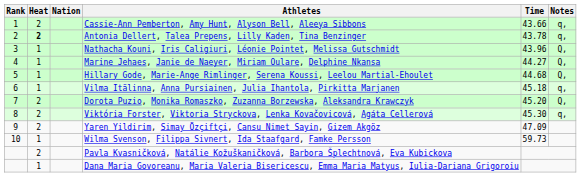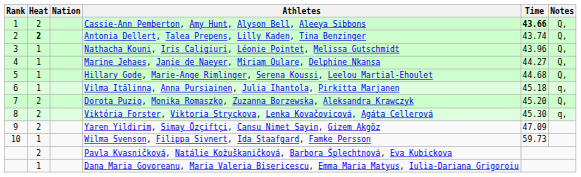 <table class="wikitable sortable" style="text-align:center;">
 <tr>
 <th>Rank</th>
 <th>Heat</th>
 <th>Nation</th>
 <th>Athletes</th>
 <th>Time</th>
 <th>Notes</th>
 </tr>
 <tr bgcolor=ccffcc>
 <td>1</td>
 <td>2</td>
 <td align=left></td>
 <td align=left><a href='#'>Cassie-Ann Pemberton</a>, <a href='#'>Amy Hunt</a>, <a href='#'>Alyson Bell</a>, <a href='#'>Aleeya Sibbons</a></td>
-<td>43.66</td>
-<td>q, </td>
+<td><strong>43.66</strong></td>
+<td>Q, </td>
 </tr>
 <tr bgcolor=ccffcc>
 <td>2</td>
 <td><strong>2</strong></td>
 <td align=left></td>
 <td align=left><a href='#'>Antonia Dellert</a>, <a href='#'>Talea Prepens</a>, <a href='#'>Lilly Kaden</a>, <a href='#'>Tina Benzinger</a></td>
-<td>43.78</td>
-<td>q, </td>
+<td>43.74</td>
+<td>Q, </td>
 </tr>
 <tr bgcolor=ccffcc>
 <td>3</td>
 <td>1</td>
 <td align=left></td>
 <td align=left><a href='#'>Nathacha Kouni</a>, <a href='#'>Iris Caligiuri</a>, <a href='#'>Léonie Pointet</a>, <a href='#'>Melissa Gutschmidt</a></td>
 <td>43.96</td>
 <td>Q, </td>
 </tr>
 <tr bgcolor=ccffcc>
 <td>4</td>
 <td>1</td>
 <td align=left></td>
 <td align=left><a href='#'>Marine Jehaes</a>, <a href='#'>Janie de Naeyer</a>, <a href='#'>Miriam Oulare</a>, <a href='#'>Delphine Nkansa</a></td>
 <td>44.27</td>
 <td>Q, </td>
 </tr>
 <tr bgcolor=ccffcc>
 <td>5</td>
 <td>1</td>
 <td align=left></td>
 <td align=left><a href='#'>Hillary Gode</a>, <a href='#'>Marie-Ange Rimlinger</a>, <a href='#'>Serena Koussi</a>, <a href='#'>Leelou Martial-Ehoulet</a></td>
 <td>44.68</td>
 <td>Q, </td>
 </tr>
 <tr bgcolor=ddffdd>
 <td>6</td>
 <td>1</td>
 <td align=left></td>
 <td align=left><a href='#'>Vilma Itälinna</a>, <a href='#'>Anna Pursiainen</a>, <a href='#'>Julia Ihantola</a>, <a href='#'>Pirkitta Marjanen</a></td>
 <td>45.18</td>
 <td>q, </td>
 </tr>
 <tr bgcolor=ccffcc>
 <td>7</td>
 <td>2</td>
 <td align=left></td>
 <td align=left><a href='#'>Dorota Puzio</a>, <a href='#'>Monika Romaszko</a>, <a href='#'>Zuzanna Borzewska</a>, <a href='#'>Aleksandra Krawczyk</a></td>
 <td>45.20</td>
 <td>Q, </td>
 </tr>
 <tr bgcolor=ddffdd>
 <td>8</td>
 <td>2</td>
 <td align=left></td>
 <td align=left><a href='#'>Viktória Forster</a>, <a href='#'>Viktoria Stryckova</a>, <a href='#'>Lenka Kovačovicová</a>, <a href='#'>Agáta Cellerová</a></td>
 <td>45.30</td>
 <td>q, </td>
 </tr>
 <tr>
 <td>9</td>
 <td>2</td>
 <td align=left></td>
 <td align=left><a href='#'>Yaren Yildirim</a>, <a href='#'>Simay Özçiftçi</a>, <a href='#'>Cansu Nimet Sayin</a>, <a href='#'>Gizem Akgöz</a></td>
 <td>47.09</td>
 <td></td>
 </tr>
 <tr>
 <td>10</td>
 <td>1</td>
 <td align=left></td>
 <td align=left><a href='#'>Wilma Svenson</a>, <a href='#'>Filippa Sivnert</a>, <a href='#'>Ida Staafgard</a>, <a href='#'>Famke Persson</a></td>
 <td>59.73</td>
 <td></td>
 </tr>
 <tr>
 <td></td>
 <td>2</td>
 <td align=left></td>
 <td align=left><a href='#'>Pavla Kvasničková</a>, <a href='#'>Natálie Kožuškaničková</a>, <a href='#'>Barbora Šplechtnová</a>, <a href='#'>Eva Kubickova</a></td>
 <td colspan=2></td>
 </tr>
 <tr>
 <td></td>
 <td>1</td>
 <td align=left></td>
 <td align=left><a href='#'>Dana Maria Govoreanu</a>, <a href='#'>Maria Valeria Bisericescu</a>, <a href='#'>Emma Maria Matyus</a>, <a href='#'>Iulia-Dariana Grigoroiu</a></td>
 <td colspan=2></td>
 </tr>
 </table>
